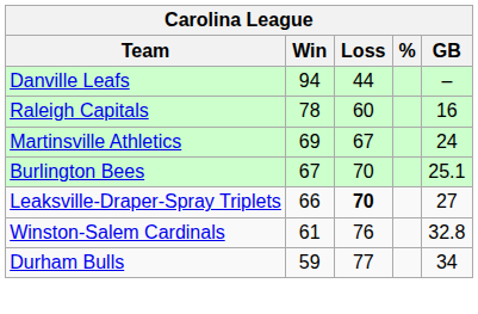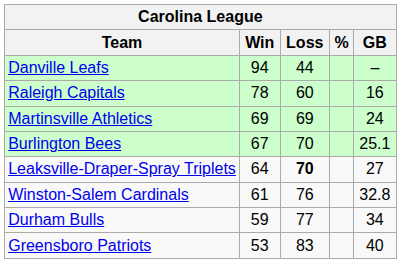 <table class="wikitable">
 <tr>
 <th colspan="5">Carolina League</th>
 </tr>
 <tr>
 <th width="60%">Team</th>
 <th>Win</th>
 <th>Loss</th>
 <th>%</th>
 <th>GB</th>
 </tr>
 <tr align=center bgcolor=ccffcc>
 <td align=left><a href='#'>Danville Leafs</a></td>
 <td>94</td>
 <td>44</td>
 <td></td>
 <td>–</td>
 </tr>
 <tr align=center bgcolor=ccffcc>
 <td align=left><a href='#'>Raleigh Capitals</a></td>
 <td>78</td>
 <td>60</td>
 <td></td>
 <td>16</td>
 </tr>
 <tr align=center bgcolor=ccffcc>
 <td align=left><a href='#'>Martinsville Athletics</a></td>
 <td>69</td>
-<td>67</td>
+<td>69</td>
 <td></td>
 <td>24</td>
 </tr>
 <tr align=center bgcolor=ccffcc>
 <td align=left><a href='#'>Burlington Bees</a></td>
 <td>67</td>
 <td>70</td>
 <td></td>
 <td>25.1</td>
 </tr>
 <tr align=center>
 <td align=left><a href='#'>Leaksville-Draper-Spray Triplets</a></td>
-<td>66</td>
+<td>64</td>
 <td><strong>70</strong></td>
 <td></td>
 <td>27</td>
 </tr>
 <tr align=center>
 <td align=left><a href='#'>Winston-Salem Cardinals</a></td>
 <td>61</td>
 <td>76</td>
 <td></td>
 <td>32.8</td>
 </tr>
 <tr align=center>
 <td align=left><a href='#'>Durham Bulls</a></td>
 <td>59</td>
 <td>77</td>
 <td></td>
 <td>34</td>
 </tr>
+<tr align=center>
+<td align=left><a href='#'>Greensboro Patriots</a></td>
+<td>53</td>
+<td>83</td>
+<td></td>
+<td>40</td>
+</tr>
 </table>
